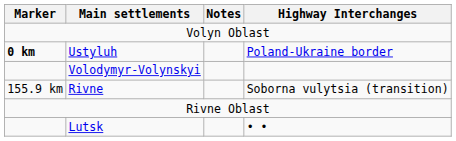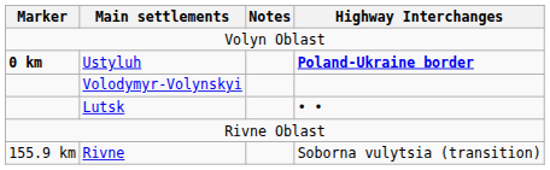 <table class="wikitable">
 <tr>
 <th>Marker</th>
 <th>Main settlements</th>
 <th>Notes</th>
 <th>Highway Interchanges</th>
 </tr>
 <tr>
 <td align=center colspan=4>Volyn Oblast</td>
 </tr>
 <tr>
 <td><strong>0 km</strong></td>
 <td><a href='#'>Ustyluh</a></td>
 <td></td>
-<td><a href='#'>Poland-Ukraine border</a></td>
+<td><strong><a href='#'>Poland-Ukraine border</a></strong></td>
 </tr>
 <tr>
 <td></td>
 <td><a href='#'>Volodymyr-Volynskyi</a></td>
 <td></td>
 <td></td>
 </tr>
 <tr>
+<td></td>
+<td><a href='#'>Lutsk</a></td>
+<td></td>
+<td>  •  • </td>
+</tr>
+<tr>
+<td align=center colspan=4>Rivne Oblast</td>
+</tr>
+<tr>
 <td>155.9 km</td>
 <td><a href='#'>Rivne</a></td>
 <td></td>
 <td>Soborna vulytsia (transition)</td>
 </tr>
-<tr>
-<td align=center colspan=4>Rivne Oblast</td>
-</tr>
-<tr>
-<td></td>
-<td><a href='#'>Lutsk</a></td>
-<td></td>
-<td>  •  • </td>
-</tr>
 </table>
